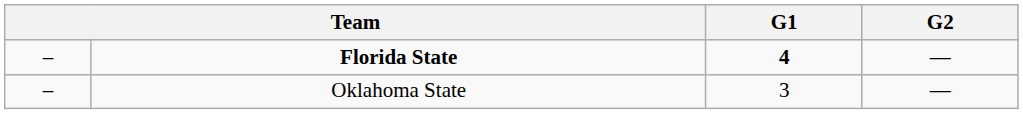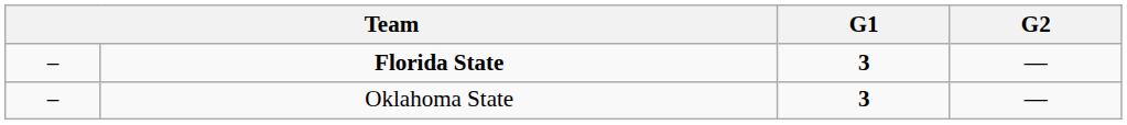 <table class="wikitable" style="font-size:90%; width: 55%; text-align: center">
 <tr>
 <th colspan=2>Team</th>
 <th>G1</th>
 <th>G2</th>
 </tr>
 <tr>
 <td>–</td>
 <td><strong>Florida State</strong></td>
-<td><strong>4</strong></td>
+<td><strong>3</strong></td>
 <td>—</td>
 </tr>
 <tr>
 <td>–</td>
 <td>Oklahoma State</td>
-<td>3</td>
+<td><strong>3</strong></td>
 <td>—</td>
 </tr>
 </table>
